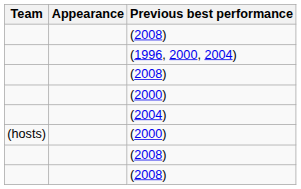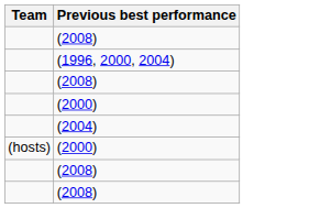 <table class="wikitable sortable" style="text-align: left;">
 <tr>
 <th>Team</th>
-<th>Appearance</th>
 <th>Previous best performance</th>
 </tr>
 <tr>
-<td></td>
 <td></td>
 <td> (<a href='#'>2008</a>)</td>
 </tr>
 <tr>
 <td></td>
-<td></td>
 <td> (<a href='#'>1996</a>, <a href='#'>2000</a>, <a href='#'>2004</a>)</td>
 </tr>
 <tr>
-<td></td>
 <td></td>
 <td> (<a href='#'>2008</a>)</td>
 </tr>
 <tr>
 <td></td>
-<td></td>
 <td> (<a href='#'>2000</a>)</td>
 </tr>
 <tr>
-<td></td>
 <td></td>
 <td> (<a href='#'>2004</a>)</td>
 </tr>
 <tr>
 <td> (hosts)</td>
-<td></td>
 <td> (<a href='#'>2000</a>)</td>
 </tr>
 <tr>
-<td></td>
 <td></td>
 <td> (<a href='#'>2008</a>)</td>
 </tr>
 <tr>
 <td></td>
-<td></td>
 <td> (<a href='#'>2008</a>)</td>
 </tr>
 </table>
